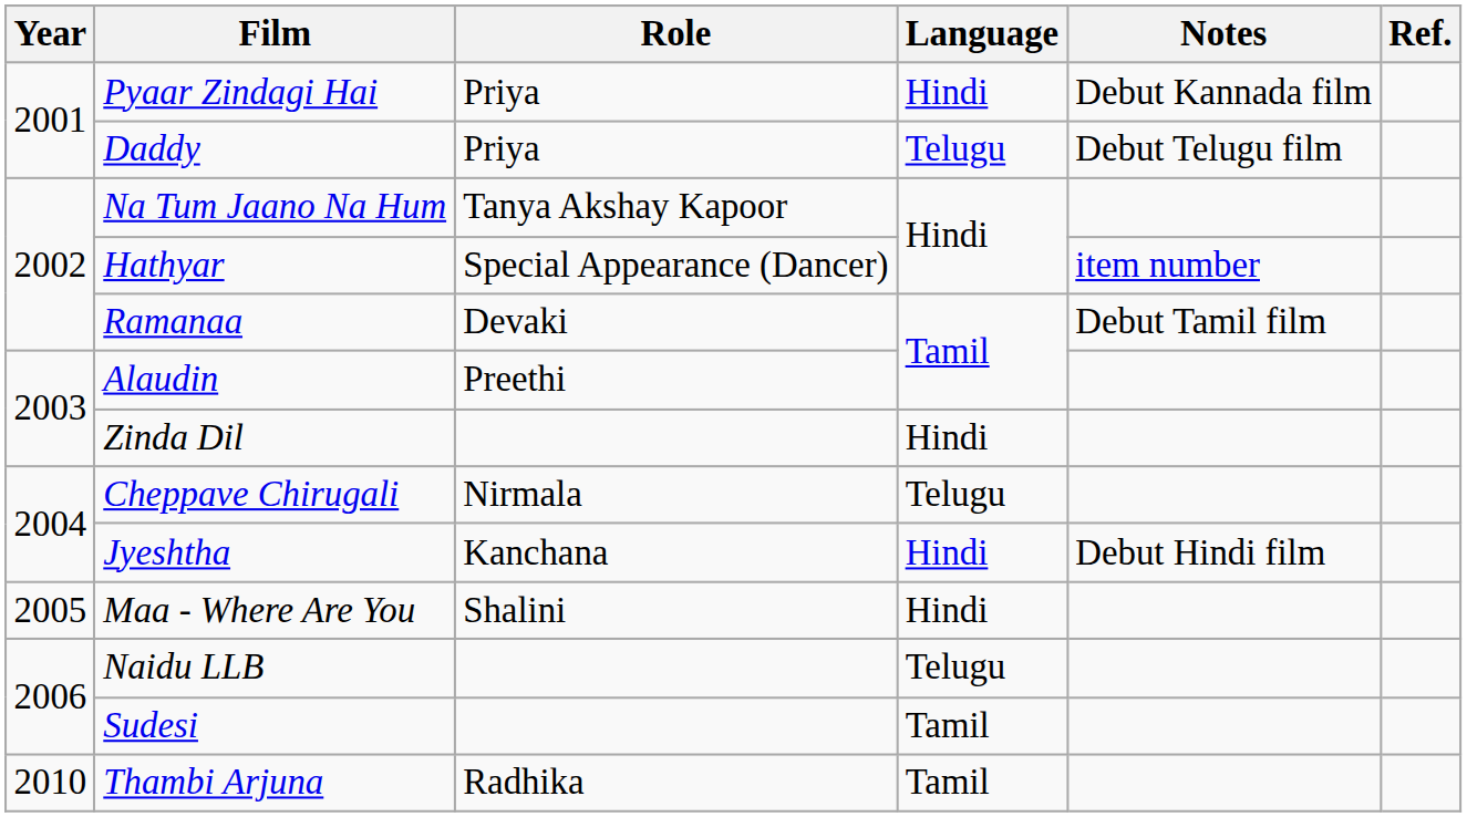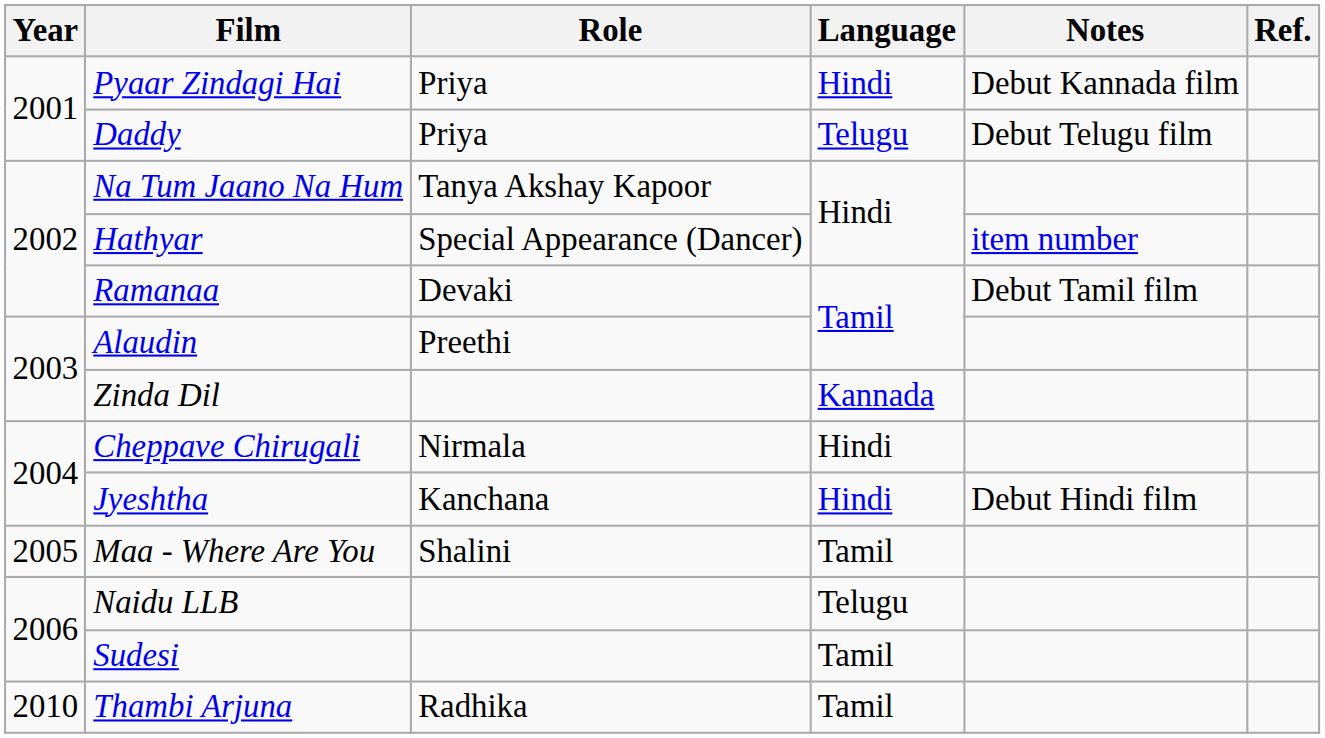 <table class="wikitable sortable">
 <tr>
 <th>Year</th>
 <th>Film</th>
 <th>Role</th>
 <th>Language</th>
 <th>Notes</th>
 <th>Ref.</th>
 </tr>
 <tr>
 <td rowspan="2">2001</td>
 <td><em><a href='#'>Pyaar Zindagi Hai</a></em> </td>
 <td>Priya</td>
 <td><a href='#'>Hindi</a></td>
 <td>Debut Kannada film</td>
 <td></td>
 </tr>
 <tr>
 <td><em><a href='#'>Daddy</a></em></td>
 <td>Priya</td>
 <td><a href='#'>Telugu</a></td>
 <td>Debut Telugu film<br></td>
 <td></td>
 </tr>
 <tr>
 <td rowspan="3">2002</td>
 <td><em><a href='#'>Na Tum Jaano Na Hum</a></em></td>
 <td>Tanya Akshay Kapoor</td>
 <td rowspan="2">Hindi</td>
 <td></td>
 <td></td>
 </tr>
 <tr>
 <td><em><a href='#'>Hathyar</a></em></td>
 <td>Special Appearance (Dancer)</td>
 <td><a href='#'>item number</a></td>
 <td></td>
 </tr>
 <tr>
 <td><em><a href='#'>Ramanaa</a></em></td>
 <td>Devaki</td>
 <td rowspan="2"><a href='#'>Tamil</a></td>
 <td>Debut Tamil film</td>
 <td></td>
 </tr>
 <tr>
 <td rowspan="2">2003</td>
 <td><em><a href='#'>Alaudin</a></em></td>
 <td>Preethi</td>
 <td></td>
 <td></td>
 </tr>
 <tr>
 <td><em>Zinda Dil</em></td>
 <td></td>
-<td>Hindi</td>
+<td><a href='#'>Kannada</a></td>
 <td></td>
 <td></td>
 </tr>
 <tr>
 <td rowspan="2">2004</td>
 <td><em><a href='#'>Cheppave Chirugali</a></em></td>
 <td>Nirmala</td>
-<td>Telugu</td>
+<td>Hindi</td>
 <td></td>
 <td></td>
 </tr>
 <tr>
 <td><em><a href='#'>Jyeshtha</a></em></td>
 <td>Kanchana</td>
 <td><a href='#'>Hindi</a></td>
 <td>Debut Hindi film</td>
 <td></td>
 </tr>
 <tr>
 <td>2005</td>
 <td><em>Maa - Where Are You</em></td>
 <td>Shalini</td>
-<td>Hindi</td>
+<td>Tamil</td>
 <td></td>
 <td></td>
 </tr>
 <tr>
 <td rowspan="2">2006</td>
 <td><em>Naidu LLB</em></td>
 <td></td>
 <td>Telugu</td>
 <td></td>
 <td></td>
 </tr>
 <tr>
 <td><em><a href='#'>Sudesi</a></em></td>
 <td></td>
 <td>Tamil</td>
 <td></td>
 <td></td>
 </tr>
 <tr>
 <td>2010</td>
 <td><em><a href='#'>Thambi Arjuna</a></em></td>
 <td>Radhika</td>
 <td>Tamil</td>
 <td></td>
 <td></td>
 </tr>
 </table>
